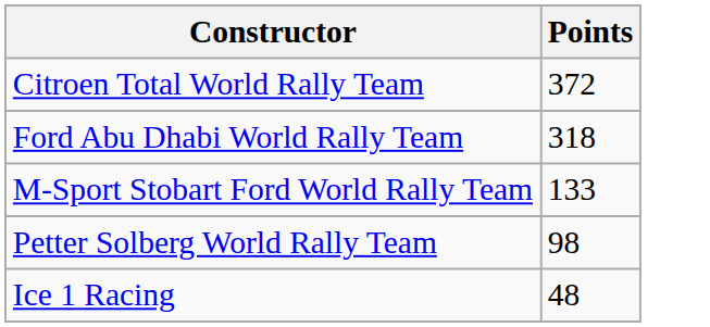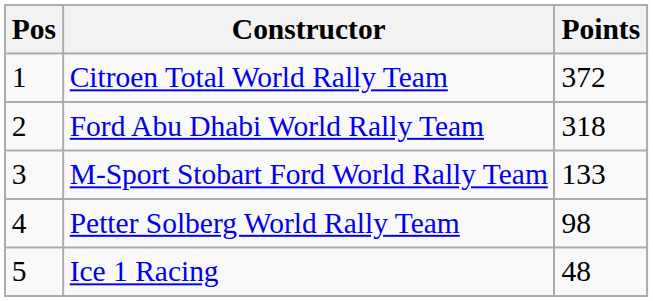 <table class="wikitable" style="font-size: 95%;">
 <tr>
+<th>Pos</th>
 <th>Constructor</th>
 <th>Points</th>
 </tr>
 <tr>
+<td>1</td>
 <td> <a href='#'>Citroen Total World Rally Team</a></td>
 <td>372</td>
 </tr>
 <tr>
+<td>2</td>
 <td> <a href='#'>Ford Abu Dhabi World Rally Team</a></td>
 <td>318</td>
 </tr>
 <tr>
+<td>3</td>
 <td> <a href='#'>M-Sport Stobart Ford World Rally Team</a></td>
 <td>133</td>
 </tr>
 <tr>
+<td>4</td>
 <td> <a href='#'>Petter Solberg World Rally Team</a></td>
 <td>98</td>
 </tr>
 <tr>
+<td>5</td>
 <td> <a href='#'>Ice 1 Racing</a></td>
 <td>48</td>
 </tr>
 </table>
